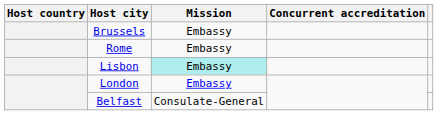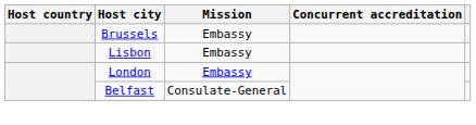 <table class="wikitable plainrowheaders" style="text-align:center;">
 <tr>
 <th scope="col">Host country</th>
 <th scope="col">Host city</th>
 <th scope="col">Mission</th>
 <th scope="col">Concurrent accreditation</th>
 <th scope="col"></th>
 </tr>
 <tr>
 <th scope="row"></th>
 <td><a href='#'>Brussels</a></td>
 <td>Embassy</td>
 <td></td>
 <td></td>
 </tr>
 <tr>
 <th scope="row"></th>
-<td><a href='#'>Rome</a></td>
+<td><a href='#'>Lisbon</a></td>
 <td>Embassy</td>
-<td></td>
-<td></td>
-</tr>
-<tr>
-<th scope="row"></th>
-<td><a href='#'>Lisbon</a></td>
-<td style="background: paleturquoise;">Embassy</td>
 <td></td>
 <td></td>
 </tr>
 <tr>
 <th scope="row" rowspan="2"></th>
 <td><a href='#'>London</a></td>
 <td><a href='#'>Embassy</a></td>
 <td rowspan="2"></td>
 <td></td>
 </tr>
 <tr>
 <td><a href='#'>Belfast</a></td>
 <td>Consulate-General</td>
 <td></td>
 </tr>
 </table>
